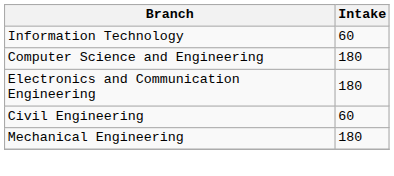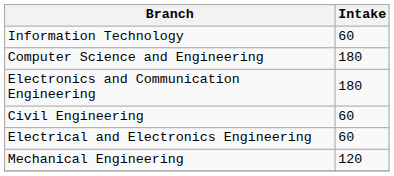 <table class="wikitable" style="font-size:95%;">
 <tr>
 <th width="300">Branch</th>
 <th width="25">Intake</th>
 </tr>
 <tr>
 <td>Information Technology</td>
 <td>60</td>
 </tr>
 <tr>
 <td>Computer Science and Engineering</td>
 <td>180</td>
 </tr>
 <tr>
 <td>Electronics and Communication Engineering</td>
 <td>180</td>
 </tr>
 <tr>
 <td>Civil Engineering</td>
 <td>60</td>
 </tr>
 <tr>
+<td>Electrical and Electronics Engineering</td>
+<td>60</td>
+</tr>
+<tr>
 <td>Mechanical Engineering</td>
-<td>180</td>
+<td>120</td>
 </tr>
 <tr>
 </tr>
 </table>
